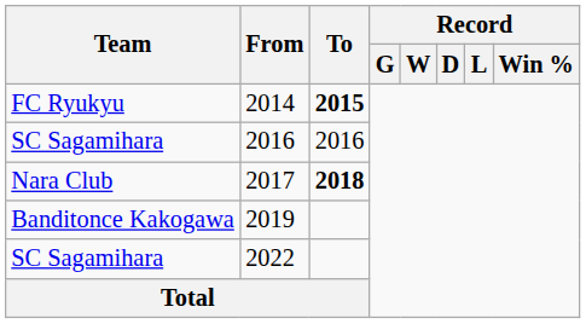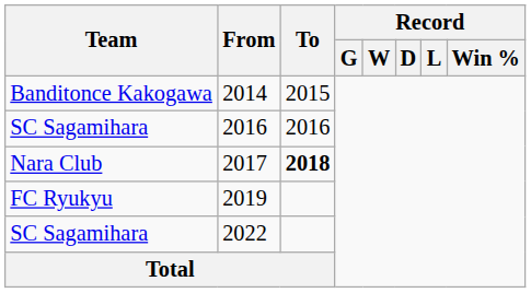 <table class="wikitable" style="text-align: center">
 <tr>
 <th rowspan="2">Team</th>
 <th rowspan="2">From</th>
 <th rowspan="2">To</th>
 <th colspan="5">Record</th>
 </tr>
 <tr>
 <th>G</th>
 <th>W</th>
 <th>D</th>
 <th>L</th>
 <th>Win %</th>
 </tr>
 <tr>
-<td align="left"><a href='#'>FC Ryukyu</a></td>
+<td align="left"><a href='#'>Banditonce Kakogawa</a></td>
 <td align="left">2014</td>
-<td align="left"><strong>2015<br></strong></td>
+<td align="left">2015<br></td>
 </tr>
 <tr>
 <td align="left"><a href='#'>SC Sagamihara</a></td>
 <td align="left">2016</td>
 <td align="left">2016<br></td>
 </tr>
 <tr>
 <td align="left"><a href='#'>Nara Club</a></td>
 <td align="left">2017</td>
 <td align="left"><strong>2018<br></strong></td>
 </tr>
 <tr>
-<td align="left"><a href='#'>Banditonce Kakogawa</a></td>
+<td align="left"><a href='#'>FC Ryukyu</a></td>
 <td align="left">2019</td>
 <td align="left"><br></td>
 </tr>
 <tr>
 <td align="left"><a href='#'>SC Sagamihara</a></td>
 <td align="left">2022</td>
 <td align="left"><br></td>
 </tr>
 <tr>
 <th colspan="3">Total<br></th>
 </tr>
 </table>
